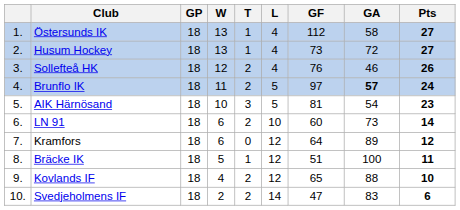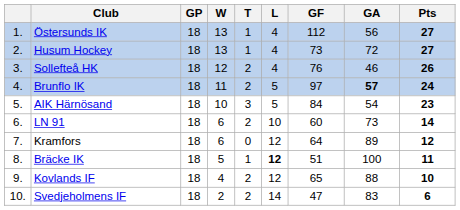 <table class="wikitable">
 <tr>
 <th width="30"></th>
 <th width="200">Club</th>
 <th width="30">GP</th>
 <th width="30">W</th>
 <th width="30">T</th>
 <th width="30">L</th>
 <th width="70">GF</th>
 <th width="70">GA</th>
 <th width="70">Pts</th>
 </tr>
 <tr bgcolor="#BCD2EE" align="center">
 <td>1.</td>
 <td align="left"><a href='#'>Östersunds IK</a></td>
 <td>18</td>
 <td>13</td>
 <td>1</td>
 <td>4</td>
 <td>112</td>
-<td>58</td>
+<td>56</td>
 <td><strong>27</strong></td>
 </tr>
 <tr bgcolor="#BCD2EE" align="center">
 <td>2.</td>
 <td align="left"><a href='#'>Husum Hockey</a></td>
 <td>18</td>
 <td>13</td>
 <td>1</td>
 <td>4</td>
 <td>73</td>
 <td>72</td>
 <td><strong>27</strong></td>
 </tr>
 <tr bgcolor="#BCD2EE" align="center">
 <td>3.</td>
 <td align="left"><a href='#'>Sollefteå HK</a></td>
 <td>18</td>
 <td>12</td>
 <td>2</td>
 <td>4</td>
 <td>76</td>
 <td>46</td>
 <td><strong>26</strong></td>
 </tr>
 <tr bgcolor="#BCD2EE" align="center">
 <td>4.</td>
 <td align="left"><a href='#'>Brunflo IK</a></td>
 <td>18</td>
 <td>11</td>
 <td>2</td>
 <td>5</td>
 <td>97</td>
 <td><strong>57</strong></td>
 <td><strong>24</strong></td>
 </tr>
 <tr bgcolor="#FFFFFF" align="center">
 <td>5.</td>
 <td align="left"><a href='#'>AIK Härnösand</a></td>
 <td>18</td>
 <td>10</td>
 <td>3</td>
 <td>5</td>
-<td>81</td>
+<td>84</td>
 <td>54</td>
 <td><strong>23</strong></td>
 </tr>
 <tr bgcolor="#FFFFFF" align="center">
 <td>6.</td>
 <td align="left"><a href='#'>LN 91</a></td>
 <td>18</td>
 <td>6</td>
 <td>2</td>
 <td>10</td>
 <td>60</td>
 <td>73</td>
 <td><strong>14</strong></td>
 </tr>
 <tr bgcolor="#FFFFFF" align="center">
 <td>7.</td>
 <td align="left">Kramfors</td>
 <td>18</td>
 <td>6</td>
 <td>0</td>
 <td>12</td>
 <td>64</td>
 <td>89</td>
 <td><strong>12</strong></td>
 </tr>
 <tr bgcolor="#FFFFFF" align="center">
 <td>8.</td>
 <td align="left"><a href='#'>Bräcke IK</a></td>
 <td>18</td>
 <td>5</td>
 <td>1</td>
-<td>12</td>
+<td><strong>12</strong></td>
 <td>51</td>
 <td>100</td>
 <td><strong>11</strong></td>
 </tr>
 <tr bgcolor="#FFFFFF" align="center">
 <td>9.</td>
 <td align="left"><a href='#'>Kovlands IF</a></td>
 <td>18</td>
 <td>4</td>
 <td>2</td>
 <td>12</td>
 <td>65</td>
 <td>88</td>
 <td><strong>10</strong></td>
 </tr>
 <tr bgcolor="#FFFFFF" align="center">
 <td>10.</td>
 <td align="left"><a href='#'>Svedjeholmens IF</a></td>
 <td>18</td>
 <td>2</td>
 <td>2</td>
 <td>14</td>
 <td>47</td>
 <td>83</td>
 <td><strong>6</strong></td>
 </tr>
 </table>
